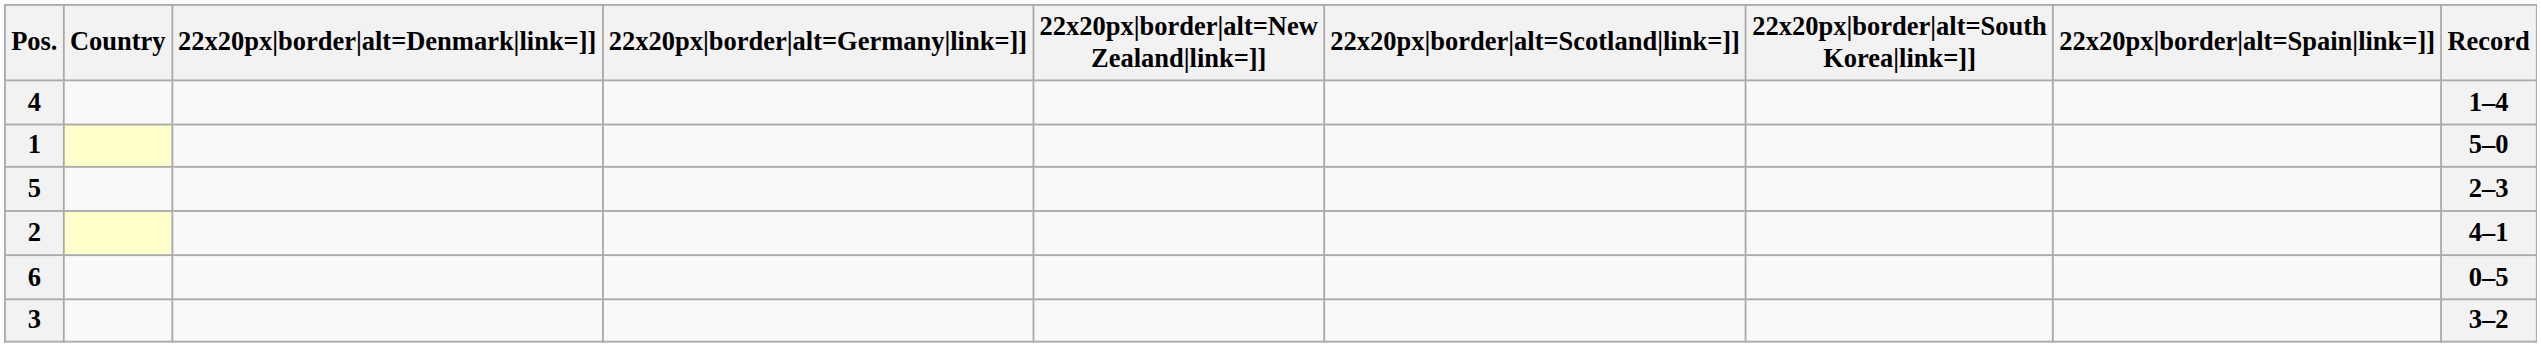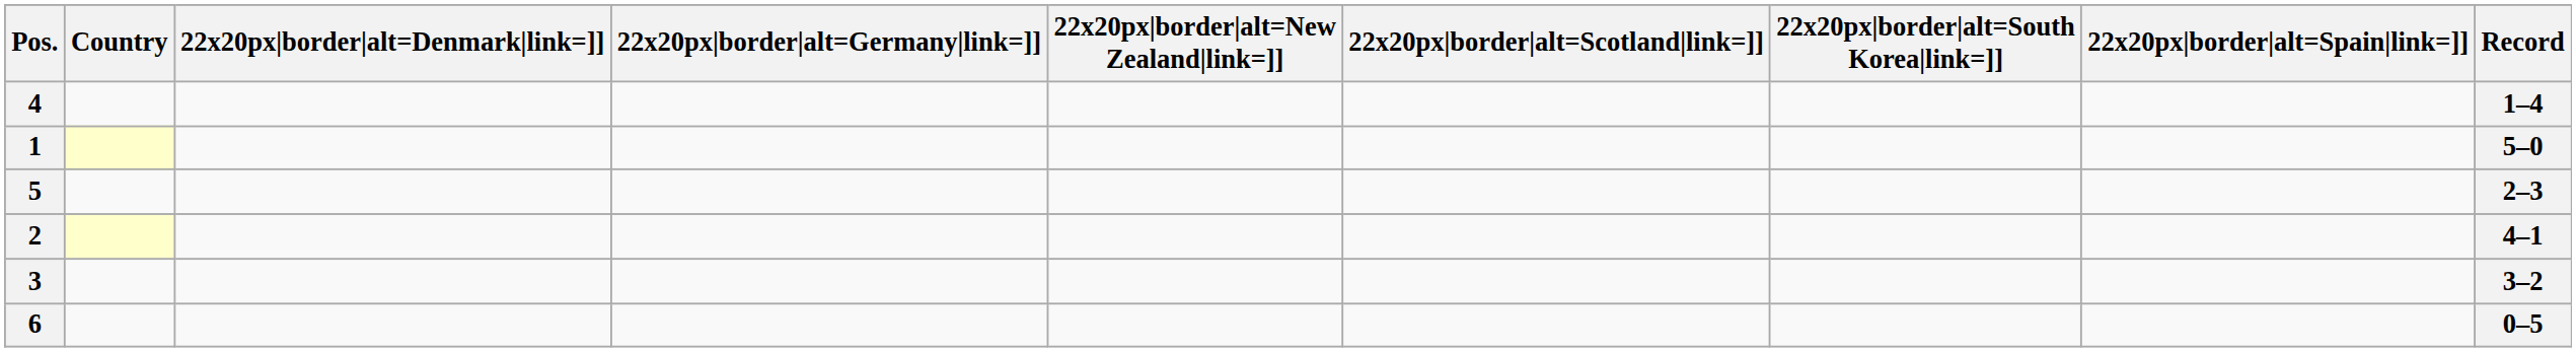 <table class="wikitable sortable nowrap" style="text-align:center; font-size:0.9em;">
 <tr>
 <th>Pos.</th>
 <th>Country</th>
 <th [[Image:>22x20px|border|alt=Denmark|link=]]</th>
 <th [[Image:>22x20px|border|alt=Germany|link=]]</th>
 <th [[Image:>22x20px|border|alt=New Zealand|link=]]</th>
 <th [[Image:>22x20px|border|alt=Scotland|link=]]</th>
 <th [[Image:>22x20px|border|alt=South Korea|link=]]</th>
 <th [[Image:>22x20px|border|alt=Spain|link=]]</th>
 <th>Record</th>
 </tr>
 <tr>
 <th>4</th>
 <td style="text-align:left;"></td>
 <td></td>
 <td></td>
 <td></td>
 <td></td>
 <td></td>
 <td></td>
 <th>1–4</th>
 </tr>
 <tr>
 <th>1</th>
 <td style="text-align:left;background:#ffffcc;"></td>
 <td></td>
 <td></td>
 <td></td>
 <td></td>
 <td></td>
 <td></td>
 <th>5–0</th>
 </tr>
 <tr>
 <th>5</th>
 <td style="text-align:left;"></td>
 <td></td>
 <td></td>
 <td></td>
 <td></td>
 <td></td>
 <td></td>
 <th>2–3</th>
 </tr>
 <tr>
 <th>2</th>
 <td style="text-align:left;background:#ffffcc;"></td>
 <td></td>
 <td></td>
 <td></td>
 <td></td>
 <td></td>
 <td></td>
 <th>4–1</th>
 </tr>
 <tr>
+<th>3</th>
+<td style="text-align:left;"></td>
+<td></td>
+<td></td>
+<td></td>
+<td></td>
+<td></td>
+<td></td>
+<th>3–2</th>
+</tr>
+<tr>
 <th>6</th>
 <td style="text-align:left;"></td>
 <td></td>
 <td></td>
 <td></td>
 <td></td>
 <td></td>
 <td></td>
 <th>0–5</th>
 </tr>
-<tr>
-<th>3</th>
-<td style="text-align:left;"></td>
-<td></td>
-<td></td>
-<td></td>
-<td></td>
-<td></td>
-<td></td>
-<th>3–2</th>
-</tr>
 </table>
